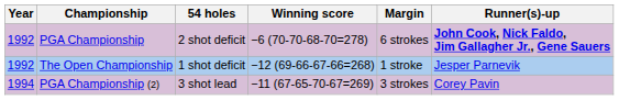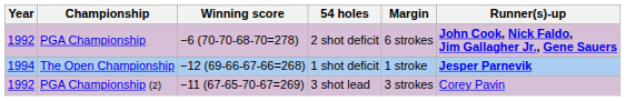 <table class="wikitable">
 <tr>
 <th>Year</th>
 <th>Championship</th>
+<th>Winning score</th>
 <th>54 holes</th>
-<th>Winning score</th>
 <th>Margin</th>
 <th>Runner(s)-up</th>
 </tr>
 <tr style="background:#D8BFD8;">
 <td><a href='#'>1992</a></td>
 <td><a href='#'>PGA Championship</a></td>
+<td>−6 (70-70-68-70=278)</td>
 <td>2 shot deficit</td>
-<td>−6 (70-70-68-70=278)</td>
 <td>6 strokes</td>
 <td><strong> <a href='#'>John Cook</a>,  <a href='#'>Nick Faldo</a>,<br> <a href='#'>Jim Gallagher Jr.</a>,  <a href='#'>Gene Sauers</a></strong></td>
 </tr>
 <tr style="background:#ABCDEF;">
-<td><a href='#'>1992</a></td>
+<td><a href='#'>1994</a></td>
 <td><a href='#'>The Open Championship</a></td>
+<td>−12 (69-66-67-66=268)</td>
 <td>1 shot deficit</td>
-<td>−12 (69-66-67-66=268)</td>
 <td>1 stroke</td>
-<td> <a href='#'>Jesper Parnevik</a></td>
+<td><strong> <a href='#'>Jesper Parnevik</a></strong></td>
 </tr>
 <tr style="background:#D8BFD8;">
-<td><a href='#'>1994</a></td>
+<td><a href='#'>1992</a></td>
 <td><a href='#'>PGA Championship</a> <small> (2)</small></td>
+<td>−11 (67-65-70-67=269)</td>
 <td>3 shot lead</td>
-<td>−11 (67-65-70-67=269)</td>
 <td>3 strokes</td>
 <td> <a href='#'>Corey Pavin</a></td>
 </tr>
 </table>
